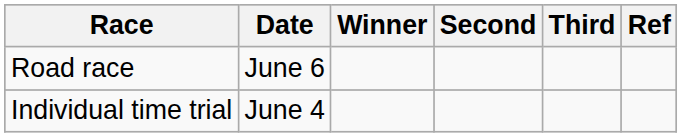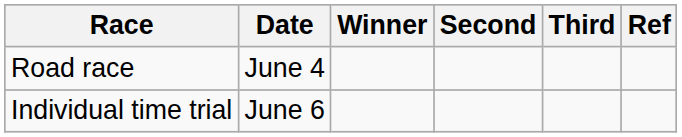 <table class="wikitable">
 <tr>
 <th>Race</th>
 <th>Date</th>
 <th>Winner</th>
 <th>Second</th>
 <th>Third</th>
 <th>Ref</th>
 </tr>
 <tr>
 <td>Road race</td>
-<td>June 6</td>
+<td>June 4</td>
 <td></td>
 <td></td>
 <td></td>
 <td></td>
 </tr>
 <tr>
 <td>Individual time trial</td>
-<td>June 4</td>
+<td>June 6</td>
 <td></td>
 <td></td>
 <td></td>
 <td></td>
 </tr>
 </table>
